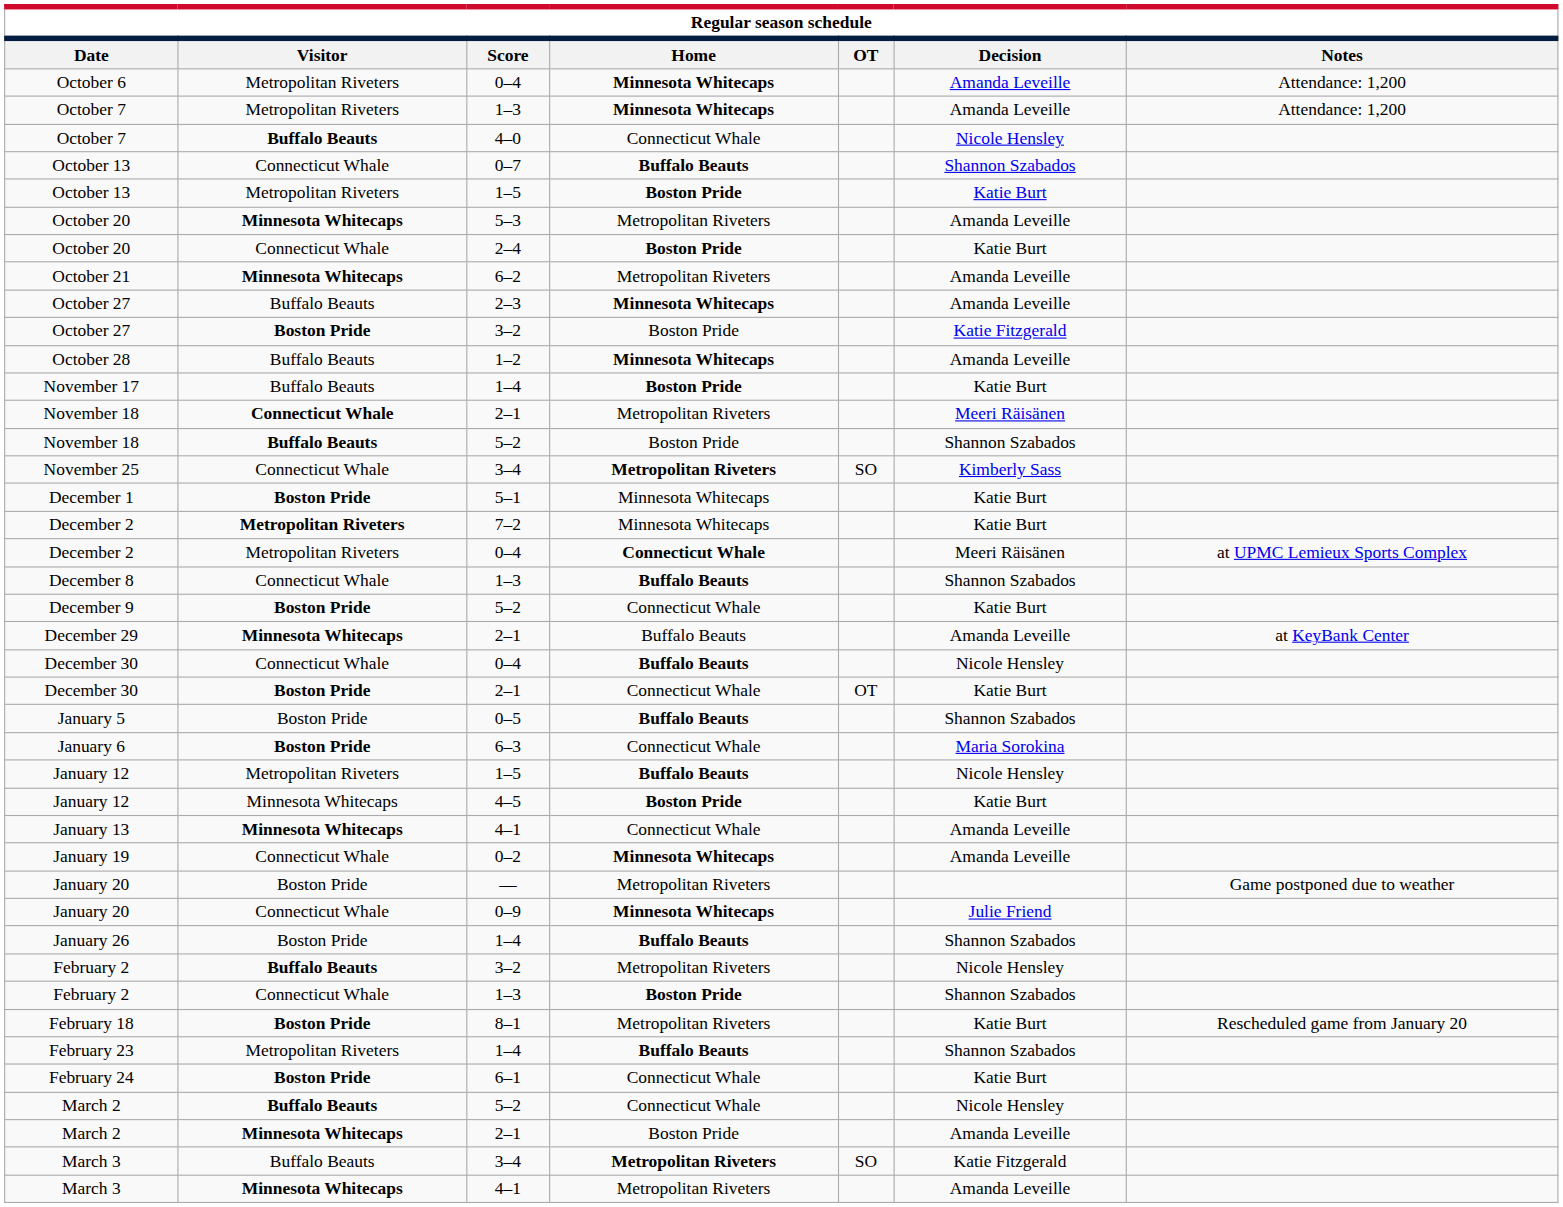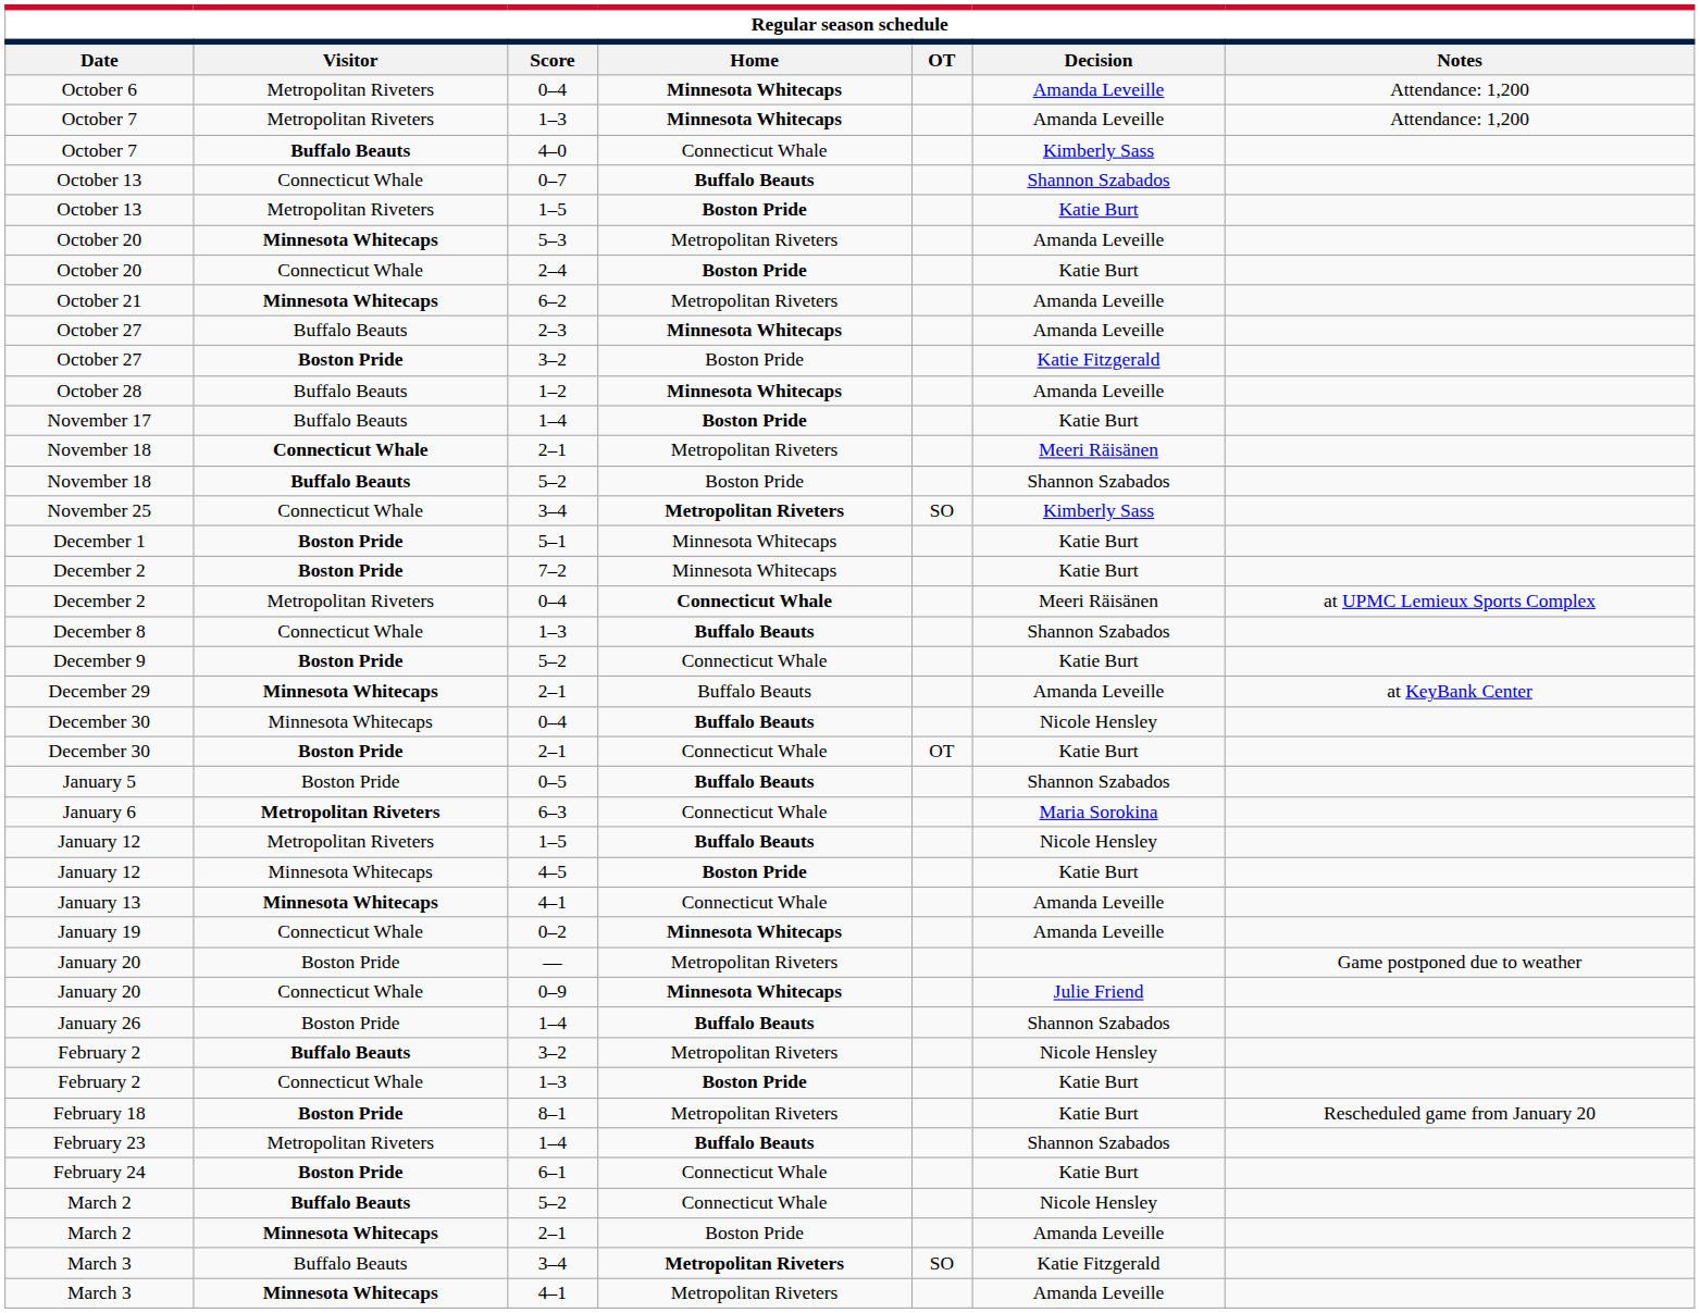 <table class="wikitable toccolours collapsible collapsed" style="width:90%; clear:both; margin:1.5em auto; text-align:center;">
 <tr>
 <th colspan="10" style="background:#FFFFFF; border-top:#CF0A2C 5px solid; border-bottom:#041E41 5px solid;">Regular season schedule</th>
 </tr>
 <tr style="background:#ddd;">
 <th>Date</th>
 <th>Visitor</th>
 <th>Score</th>
 <th>Home</th>
 <th>OT</th>
 <th>Decision</th>
 <th>Notes</th>
 </tr>
 <tr>
 <td>October 6</td>
 <td>Metropolitan Riveters</td>
 <td>0–4</td>
 <td><strong>Minnesota Whitecaps</strong></td>
 <td></td>
 <td><a href='#'>Amanda Leveille</a></td>
 <td>Attendance: 1,200</td>
 </tr>
 <tr>
 <td>October 7</td>
 <td>Metropolitan Riveters</td>
 <td>1–3</td>
 <td><strong>Minnesota Whitecaps</strong></td>
 <td></td>
 <td>Amanda Leveille</td>
 <td>Attendance: 1,200</td>
 </tr>
 <tr>
 <td>October 7</td>
 <td><strong>Buffalo Beauts</strong></td>
 <td>4–0</td>
 <td>Connecticut Whale</td>
 <td></td>
-<td><a href='#'>Nicole Hensley</a></td>
+<td><a href='#'>Kimberly Sass</a></td>
 <td></td>
 </tr>
 <tr>
 <td>October 13</td>
 <td>Connecticut Whale</td>
 <td>0–7</td>
 <td><strong>Buffalo Beauts</strong></td>
 <td></td>
 <td><a href='#'>Shannon Szabados</a></td>
 <td></td>
 </tr>
 <tr>
 <td>October 13</td>
 <td>Metropolitan Riveters</td>
 <td>1–5</td>
 <td><strong>Boston Pride</strong></td>
 <td></td>
 <td><a href='#'>Katie Burt</a></td>
 <td></td>
 </tr>
 <tr>
 <td>October 20</td>
 <td><strong>Minnesota Whitecaps</strong></td>
 <td>5–3</td>
 <td>Metropolitan Riveters</td>
 <td></td>
 <td>Amanda Leveille</td>
 <td></td>
 </tr>
 <tr>
 <td>October 20</td>
 <td>Connecticut Whale</td>
 <td>2–4</td>
 <td><strong>Boston Pride</strong></td>
 <td></td>
 <td>Katie Burt</td>
 <td></td>
 </tr>
 <tr>
 <td>October 21</td>
 <td><strong>Minnesota Whitecaps</strong></td>
 <td>6–2</td>
 <td>Metropolitan Riveters</td>
 <td></td>
 <td>Amanda Leveille</td>
 <td></td>
 </tr>
 <tr>
 <td>October 27</td>
 <td>Buffalo Beauts</td>
 <td>2–3</td>
 <td><strong>Minnesota Whitecaps</strong></td>
 <td></td>
 <td>Amanda Leveille</td>
 <td></td>
 </tr>
 <tr>
 <td>October 27</td>
 <td><strong>Boston Pride</strong></td>
 <td>3–2</td>
 <td>Boston Pride</td>
 <td></td>
 <td><a href='#'>Katie Fitzgerald</a></td>
 <td></td>
 </tr>
 <tr>
 <td>October 28</td>
 <td>Buffalo Beauts</td>
 <td>1–2</td>
 <td><strong>Minnesota Whitecaps</strong></td>
 <td></td>
 <td>Amanda Leveille</td>
 <td></td>
 </tr>
 <tr>
 <td>November 17</td>
 <td>Buffalo Beauts</td>
 <td>1–4</td>
 <td><strong>Boston Pride</strong></td>
 <td></td>
 <td>Katie Burt</td>
 <td></td>
 </tr>
 <tr>
 <td>November 18</td>
 <td><strong>Connecticut Whale</strong></td>
 <td>2–1</td>
 <td>Metropolitan Riveters</td>
 <td></td>
 <td><a href='#'>Meeri Räisänen</a></td>
 <td></td>
 </tr>
 <tr>
 <td>November 18</td>
 <td><strong>Buffalo Beauts</strong></td>
 <td>5–2</td>
 <td>Boston Pride</td>
 <td></td>
 <td>Shannon Szabados</td>
 <td></td>
 </tr>
 <tr>
 <td>November 25</td>
 <td>Connecticut Whale</td>
 <td>3–4</td>
 <td><strong>Metropolitan Riveters</strong></td>
 <td>SO</td>
 <td><a href='#'>Kimberly Sass</a></td>
 <td></td>
 </tr>
 <tr>
 <td>December 1</td>
 <td><strong>Boston Pride</strong></td>
 <td>5–1</td>
 <td>Minnesota Whitecaps</td>
 <td></td>
 <td>Katie Burt</td>
 <td></td>
 </tr>
 <tr>
 <td>December 2</td>
-<td><strong>Metropolitan Riveters</strong></td>
+<td><strong>Boston Pride</strong></td>
 <td>7–2</td>
 <td>Minnesota Whitecaps</td>
 <td></td>
 <td>Katie Burt</td>
 <td></td>
 </tr>
 <tr>
 <td>December 2</td>
 <td>Metropolitan Riveters</td>
 <td>0–4</td>
 <td><strong>Connecticut Whale</strong></td>
 <td></td>
 <td>Meeri Räisänen</td>
 <td>at <a href='#'>UPMC Lemieux Sports Complex</a></td>
 </tr>
 <tr>
 <td>December 8</td>
 <td>Connecticut Whale</td>
 <td>1–3</td>
 <td><strong>Buffalo Beauts</strong></td>
 <td></td>
 <td>Shannon Szabados</td>
 <td></td>
 </tr>
 <tr>
 <td>December 9</td>
 <td><strong>Boston Pride</strong></td>
 <td>5–2</td>
 <td>Connecticut Whale</td>
 <td></td>
 <td>Katie Burt</td>
 <td></td>
 </tr>
 <tr>
 <td>December 29</td>
 <td><strong>Minnesota Whitecaps</strong></td>
 <td>2–1</td>
 <td>Buffalo Beauts</td>
 <td></td>
 <td>Amanda Leveille</td>
 <td>at <a href='#'>KeyBank Center</a></td>
 </tr>
 <tr>
 <td>December 30</td>
-<td>Connecticut Whale</td>
+<td>Minnesota Whitecaps</td>
 <td>0–4</td>
 <td><strong>Buffalo Beauts</strong></td>
 <td></td>
 <td>Nicole Hensley</td>
 <td></td>
 </tr>
 <tr>
 <td>December 30</td>
 <td><strong>Boston Pride</strong></td>
 <td>2–1</td>
 <td>Connecticut Whale</td>
 <td>OT</td>
 <td>Katie Burt</td>
 <td></td>
 </tr>
 <tr>
 <td>January 5</td>
 <td>Boston Pride</td>
 <td>0–5</td>
 <td><strong>Buffalo Beauts</strong></td>
 <td></td>
 <td>Shannon Szabados</td>
 <td></td>
 </tr>
 <tr>
 <td>January 6</td>
-<td><strong>Boston Pride</strong></td>
+<td><strong>Metropolitan Riveters</strong></td>
 <td>6–3</td>
 <td>Connecticut Whale</td>
 <td></td>
 <td><a href='#'>Maria Sorokina</a></td>
 <td></td>
 </tr>
 <tr>
 <td>January 12</td>
 <td>Metropolitan Riveters</td>
 <td>1–5</td>
 <td><strong>Buffalo Beauts</strong></td>
 <td></td>
 <td>Nicole Hensley</td>
 <td></td>
 </tr>
 <tr>
 <td>January 12</td>
 <td>Minnesota Whitecaps</td>
 <td>4–5</td>
 <td><strong>Boston Pride</strong></td>
 <td></td>
 <td>Katie Burt</td>
 <td></td>
 </tr>
 <tr>
 <td>January 13</td>
 <td><strong>Minnesota Whitecaps</strong></td>
 <td>4–1</td>
 <td>Connecticut Whale</td>
 <td></td>
 <td>Amanda Leveille</td>
 <td></td>
 </tr>
 <tr>
 <td>January 19</td>
 <td>Connecticut Whale</td>
 <td>0–2</td>
 <td><strong>Minnesota Whitecaps</strong></td>
 <td></td>
 <td>Amanda Leveille</td>
 <td></td>
 </tr>
 <tr>
 <td>January 20</td>
 <td>Boston Pride</td>
 <td>—</td>
 <td>Metropolitan Riveters</td>
 <td></td>
 <td></td>
 <td>Game postponed due to weather</td>
 </tr>
 <tr>
 <td>January 20</td>
 <td>Connecticut Whale</td>
 <td>0–9</td>
 <td><strong>Minnesota Whitecaps</strong></td>
 <td></td>
 <td><a href='#'>Julie Friend</a></td>
 <td></td>
 </tr>
 <tr>
 <td>January 26</td>
 <td>Boston Pride</td>
 <td>1–4</td>
 <td><strong>Buffalo Beauts</strong></td>
 <td></td>
 <td>Shannon Szabados</td>
 <td></td>
 </tr>
 <tr>
 <td>February 2</td>
 <td><strong>Buffalo Beauts</strong></td>
 <td>3–2</td>
 <td>Metropolitan Riveters</td>
 <td></td>
 <td>Nicole Hensley</td>
 <td></td>
 </tr>
 <tr>
 <td>February 2</td>
 <td>Connecticut Whale</td>
 <td>1–3</td>
 <td><strong>Boston Pride</strong></td>
 <td></td>
-<td>Shannon Szabados</td>
+<td>Katie Burt</td>
 <td></td>
 </tr>
 <tr>
 <td>February 18</td>
 <td><strong>Boston Pride</strong></td>
 <td>8–1</td>
 <td>Metropolitan Riveters</td>
 <td></td>
 <td>Katie Burt</td>
 <td>Rescheduled game from January 20</td>
 </tr>
 <tr>
 <td>February 23</td>
 <td>Metropolitan Riveters</td>
 <td>1–4</td>
 <td><strong>Buffalo Beauts</strong></td>
 <td></td>
 <td>Shannon Szabados</td>
 <td></td>
 </tr>
 <tr>
 <td>February 24</td>
 <td><strong>Boston Pride</strong></td>
 <td>6–1</td>
 <td>Connecticut Whale</td>
 <td></td>
 <td>Katie Burt</td>
 <td></td>
 </tr>
 <tr>
 <td>March 2</td>
 <td><strong>Buffalo Beauts</strong></td>
 <td>5–2</td>
 <td>Connecticut Whale</td>
 <td></td>
 <td>Nicole Hensley</td>
 <td></td>
 </tr>
 <tr>
 <td>March 2</td>
 <td><strong>Minnesota Whitecaps</strong></td>
 <td>2–1</td>
 <td>Boston Pride</td>
 <td></td>
 <td>Amanda Leveille</td>
 <td></td>
 </tr>
 <tr>
 <td>March 3</td>
 <td>Buffalo Beauts</td>
 <td>3–4</td>
 <td><strong>Metropolitan Riveters</strong></td>
 <td>SO</td>
 <td>Katie Fitzgerald</td>
 <td></td>
 </tr>
 <tr>
 <td>March 3</td>
 <td><strong>Minnesota Whitecaps</strong></td>
 <td>4–1</td>
 <td>Metropolitan Riveters</td>
 <td></td>
 <td>Amanda Leveille</td>
 <td></td>
 </tr>
 </table>
